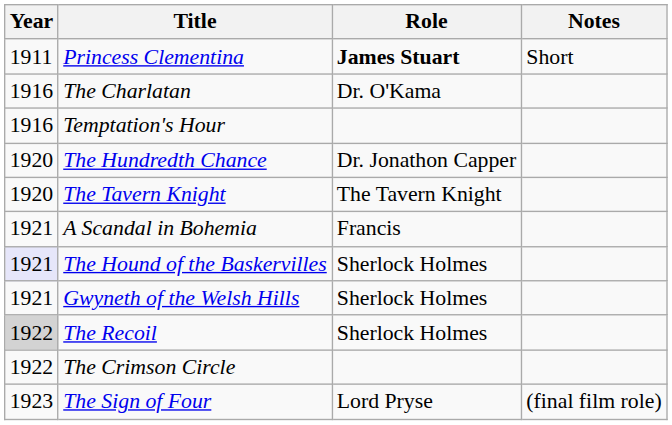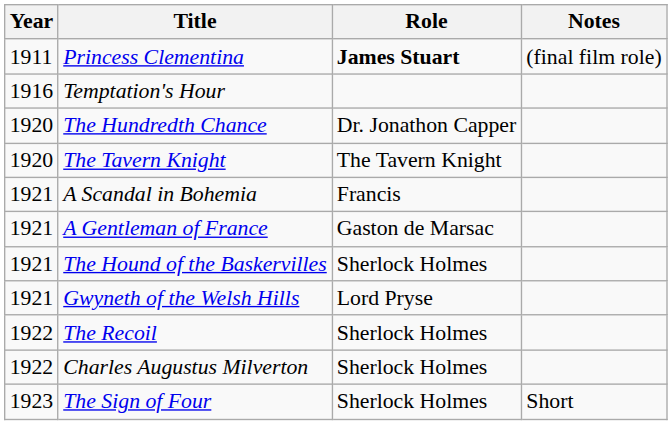 <table class="wikitable">
 <tr>
 <th>Year</th>
 <th>Title</th>
 <th>Role</th>
 <th>Notes</th>
 </tr>
 <tr>
 <td>1911</td>
 <td><em><a href='#'>Princess Clementina</a></em></td>
 <td><strong>James Stuart</strong></td>
-<td>Short</td>
-</tr>
-<tr>
-<td>1916</td>
-<td><em>The Charlatan</em></td>
-<td>Dr. O'Kama</td>
-<td></td>
+<td>(final film role)</td>
 </tr>
 <tr>
 <td>1916</td>
 <td><em>Temptation's Hour</em></td>
 <td></td>
 <td></td>
 </tr>
 <tr>
 <td>1920</td>
 <td><em><a href='#'>The Hundredth Chance</a></em></td>
 <td>Dr. Jonathon Capper</td>
 <td></td>
 </tr>
 <tr>
 <td>1920</td>
 <td><em><a href='#'>The Tavern Knight</a></em></td>
 <td>The Tavern Knight</td>
 <td></td>
 </tr>
 <tr>
 <td>1921</td>
 <td><em>A Scandal in Bohemia</em></td>
 <td>Francis</td>
 <td></td>
 </tr>
 <tr>
-<td style="background: lavender;">1921</td>
+<td>1921</td>
+<td><em><a href='#'>A Gentleman of France</a></em></td>
+<td>Gaston de Marsac</td>
+<td></td>
+</tr>
+<tr>
+<td>1921</td>
 <td><em><a href='#'>The Hound of the Baskervilles</a></em></td>
 <td>Sherlock Holmes</td>
 <td></td>
 </tr>
 <tr>
 <td>1921</td>
 <td><em><a href='#'>Gwyneth of the Welsh Hills</a></em></td>
-<td>Sherlock Holmes</td>
+<td>Lord Pryse</td>
 <td></td>
 </tr>
 <tr>
-<td style="background: lightgrey;">1922</td>
+<td>1922</td>
 <td><em><a href='#'>The Recoil</a></em></td>
 <td>Sherlock Holmes</td>
 <td></td>
 </tr>
 <tr>
 <td>1922</td>
-<td><em>The Crimson Circle</em></td>
-<td></td>
+<td><em>Charles Augustus Milverton</em></td>
+<td>Sherlock Holmes</td>
 <td></td>
 </tr>
 <tr>
 <td>1923</td>
 <td><em><a href='#'>The Sign of Four</a></em></td>
-<td>Lord Pryse</td>
-<td>(final film role)</td>
+<td>Sherlock Holmes</td>
+<td>Short</td>
 </tr>
 </table>
